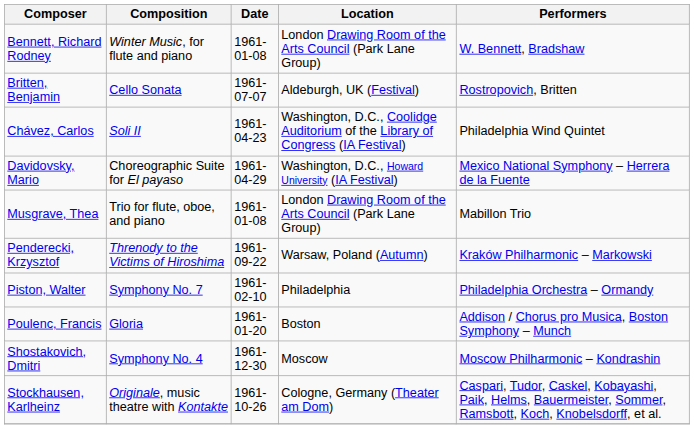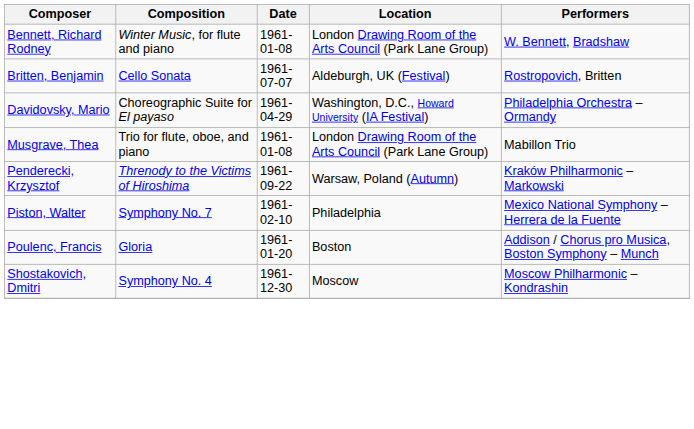 <table class="wikitable sortable">
 <tr>
 <th>Composer</th>
 <th>Composition</th>
 <th>Date</th>
 <th>Location</th>
 <th>Performers</th>
 </tr>
 <tr>
 <td><a href='#'>Bennett, Richard Rodney</a></td>
 <td><em>Winter Music</em>, for flute and piano</td>
 <td>1961-01-08</td>
 <td>London <a href='#'>Drawing Room of the Arts Council</a> (Park Lane Group)</td>
 <td><a href='#'>W. Bennett</a>, <a href='#'>Bradshaw</a></td>
 </tr>
 <tr>
 <td><a href='#'>Britten, Benjamin</a></td>
 <td><a href='#'>Cello Sonata</a></td>
 <td>1961-07-07</td>
 <td>Aldeburgh, UK (<a href='#'>Festival</a>)</td>
 <td><a href='#'>Rostropovich</a>, Britten </td>
 </tr>
 <tr>
-<td><a href='#'>Chávez, Carlos</a></td>
-<td><em><a href='#'>Soli II</a></em></td>
-<td>1961-04-23</td>
-<td>Washington, D.C., <a href='#'>Coolidge Auditorium</a> of the <a href='#'>Library of Congress</a> (<a href='#'>IA Festival</a>)</td>
-<td>Philadelphia Wind Quintet</td>
-</tr>
-<tr>
 <td><a href='#'>Davidovsky, Mario</a></td>
 <td>Choreographic Suite for <em>El payaso</em></td>
 <td>1961-04-29</td>
 <td>Washington, D.C., <small><a href='#'>Howard University</a></small> (<a href='#'>IA Festival</a>)</td>
-<td><a href='#'>Mexico National Symphony</a> – <a href='#'>Herrera de la Fuente</a></td>
+<td><a href='#'>Philadelphia Orchestra</a> – <a href='#'>Ormandy</a></td>
 </tr>
 <tr>
 <td><a href='#'>Musgrave, Thea</a></td>
 <td>Trio for flute, oboe, and piano</td>
 <td>1961-01-08</td>
 <td>London <a href='#'>Drawing Room of the Arts Council</a> (Park Lane Group)</td>
 <td>Mabillon Trio</td>
 </tr>
 <tr>
 <td><a href='#'>Penderecki, Krzysztof</a></td>
 <td><em><a href='#'>Threnody to the Victims of Hiroshima</a></em></td>
 <td>1961-09-22</td>
 <td>Warsaw, Poland (<a href='#'>Autumn</a>)</td>
 <td><a href='#'>Kraków Philharmonic</a> – <a href='#'>Markowski</a></td>
 </tr>
 <tr>
 <td><a href='#'>Piston, Walter</a></td>
 <td><a href='#'>Symphony No. 7</a></td>
 <td>1961-02-10</td>
 <td>Philadelphia</td>
-<td><a href='#'>Philadelphia Orchestra</a> – <a href='#'>Ormandy</a></td>
+<td><a href='#'>Mexico National Symphony</a> – <a href='#'>Herrera de la Fuente</a></td>
 </tr>
 <tr>
 <td><a href='#'>Poulenc, Francis</a></td>
 <td><a href='#'>Gloria</a></td>
 <td>1961-01-20</td>
 <td>Boston</td>
 <td><a href='#'>Addison</a> / <a href='#'>Chorus pro Musica</a>, <a href='#'>Boston Symphony</a> – <a href='#'>Munch</a></td>
 </tr>
 <tr>
 <td><a href='#'>Shostakovich, Dmitri</a></td>
 <td><a href='#'>Symphony No. 4</a></td>
 <td>1961-12-30</td>
 <td>Moscow</td>
 <td><a href='#'>Moscow Philharmonic</a> – <a href='#'>Kondrashin</a></td>
 </tr>
 <tr>
-<td><a href='#'>Stockhausen, Karlheinz</a></td>
-<td><em><a href='#'>Originale</a></em>, music theatre with <em><a href='#'>Kontakte</a></em></td>
-<td>1961-10-26</td>
-<td>Cologne, Germany (<a href='#'>Theater am Dom</a>)</td>
-<td><a href='#'>Caspari</a>, <a href='#'>Tudor</a>, <a href='#'>Caskel</a>, <a href='#'>Kobayashi</a>, <a href='#'>Paik</a>, <a href='#'>Helms</a>, <a href='#'>Bauermeister</a>, <a href='#'>Sommer</a>, <a href='#'>Ramsbott</a>, <a href='#'>Koch</a>, <a href='#'>Knobelsdorff</a>, et al.</td>
-</tr>
-<tr>
 </tr>
 </table>
